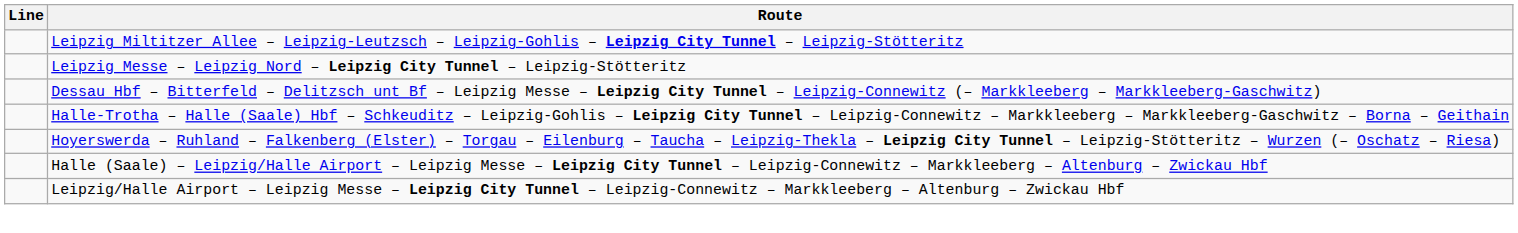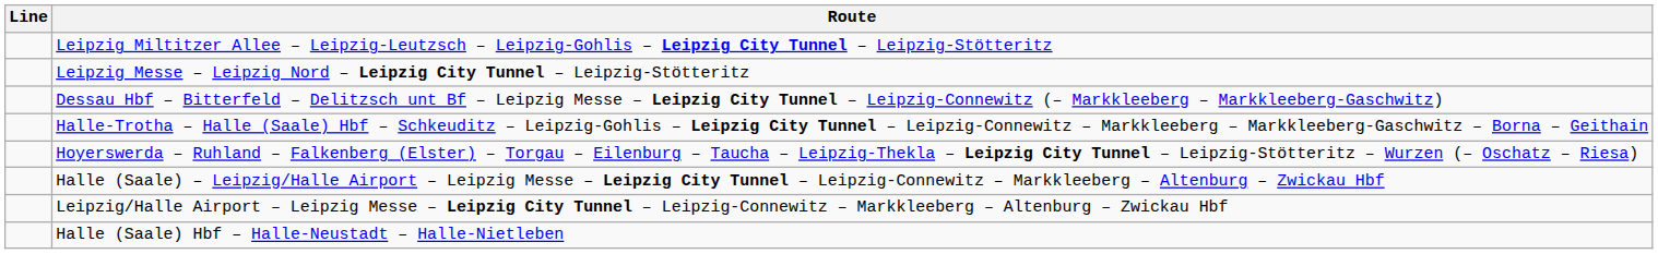 <table class="wikitable" style="font-size:91%">
 <tr class="hintergrundfarbe5">
 <th>Line</th>
 <th>Route</th>
 </tr>
 <tr>
 <td style="font-size:111%"></td>
 <td><a href='#'>Leipzig Miltitzer Allee</a> – <a href='#'>Leipzig-Leutzsch</a> – <a href='#'>Leipzig-Gohlis</a> – <strong><a href='#'>Leipzig City Tunnel</a></strong> – <a href='#'>Leipzig-Stötteritz</a></td>
 </tr>
 <tr>
 <td style="font-size:111%"></td>
 <td><a href='#'>Leipzig Messe</a> – <a href='#'>Leipzig Nord</a> – <strong>Leipzig City Tunnel</strong> – Leipzig-Stötteritz</td>
 </tr>
 <tr>
 <td style="font-size:111%"></td>
 <td><a href='#'>Dessau Hbf</a> – <a href='#'>Bitterfeld</a> – <a href='#'>Delitzsch unt Bf</a> – Leipzig Messe – <strong>Leipzig City Tunnel</strong> – <a href='#'>Leipzig-Connewitz</a> (– <a href='#'>Markkleeberg</a> – <a href='#'>Markkleeberg-Gaschwitz</a>)</td>
 </tr>
 <tr>
 <td style="font-size:111%"></td>
 <td><a href='#'>Halle-Trotha</a> – <a href='#'>Halle (Saale) Hbf</a> – <a href='#'>Schkeuditz</a> – Leipzig-Gohlis – <strong>Leipzig City Tunnel</strong> – Leipzig-Connewitz – Markkleeberg – Markkleeberg-Gaschwitz – <a href='#'>Borna</a> – <a href='#'>Geithain</a></td>
 </tr>
 <tr>
 <td style="font-size:111%"></td>
 <td><a href='#'>Hoyerswerda</a> – <a href='#'>Ruhland</a> – <a href='#'>Falkenberg (Elster)</a> – <a href='#'>Torgau</a> – <a href='#'>Eilenburg</a> – <a href='#'>Taucha</a> – <a href='#'>Leipzig-Thekla</a> – <strong>Leipzig City Tunnel</strong> – Leipzig-Stötteritz – <a href='#'>Wurzen</a> (– <a href='#'>Oschatz</a> – <a href='#'>Riesa</a>)</td>
 </tr>
 <tr>
 <td style="font-size:111%"></td>
 <td>Halle (Saale) – <a href='#'>Leipzig/Halle Airport</a> – Leipzig Messe – <strong>Leipzig City Tunnel</strong> – Leipzig-Connewitz – Markkleeberg – <a href='#'>Altenburg</a> – <a href='#'>Zwickau Hbf</a></td>
 </tr>
 <tr>
 <td style="font-size:111%"></td>
 <td>Leipzig/Halle Airport – Leipzig Messe – <strong>Leipzig City Tunnel</strong> – Leipzig-Connewitz – Markkleeberg – Altenburg – Zwickau Hbf</td>
 </tr>
+<tr>
+<td style="font-size:111%"></td>
+<td>Halle (Saale) Hbf – <a href='#'>Halle-Neustadt</a> – <a href='#'>Halle-Nietleben</a></td>
+</tr>
 </table>
